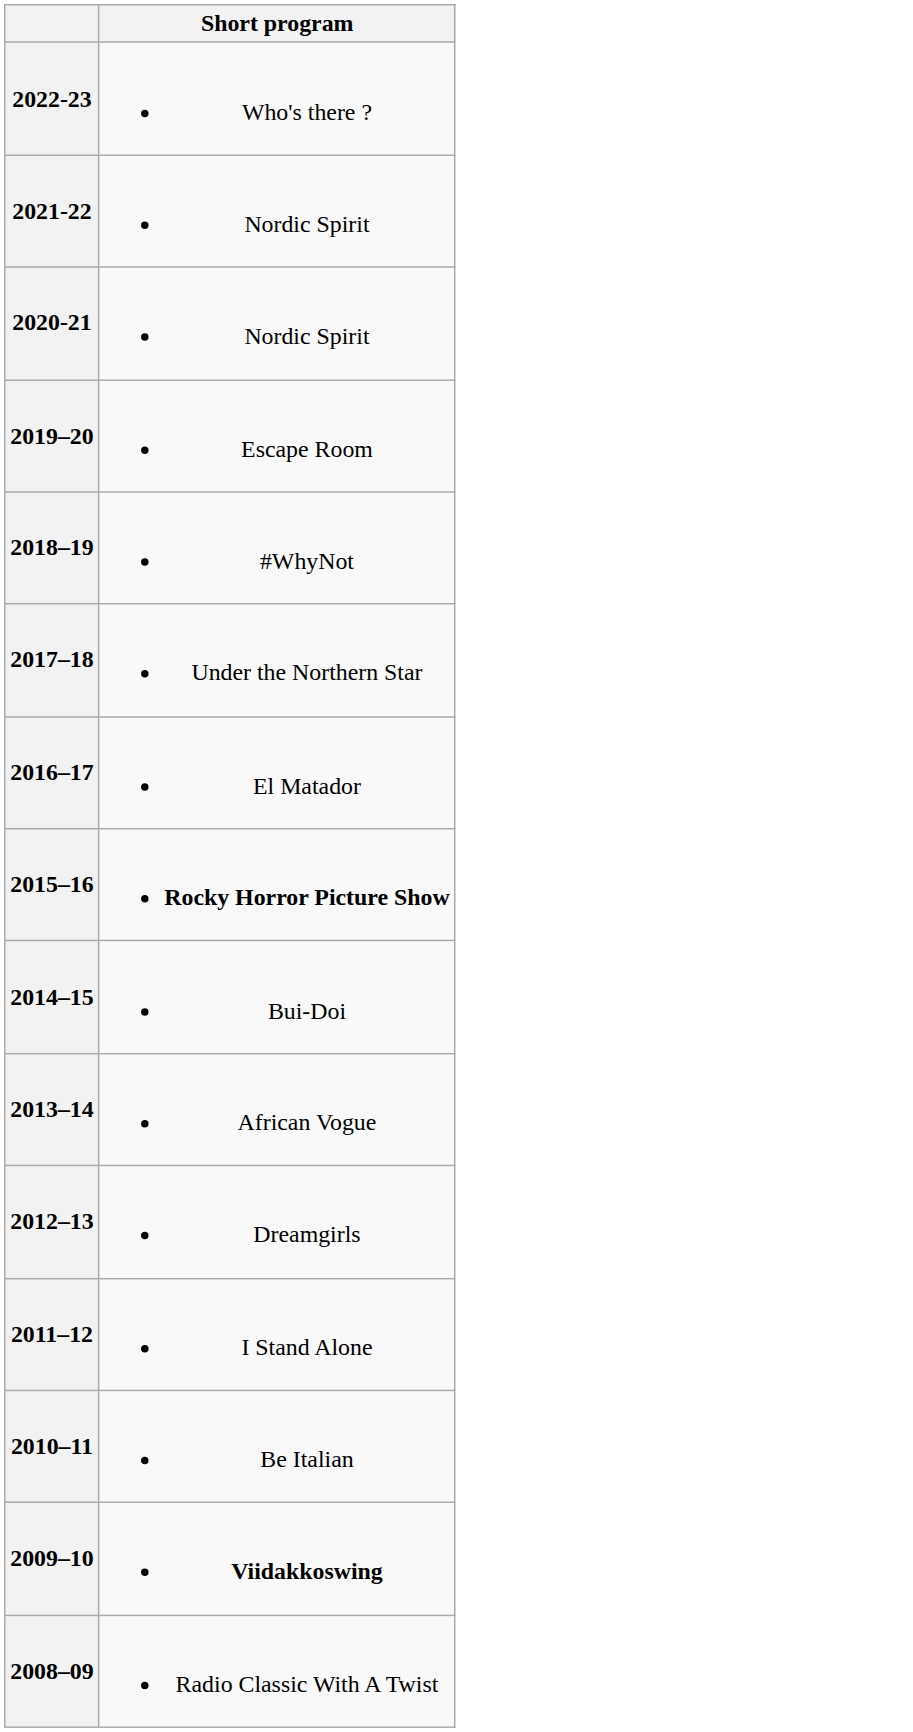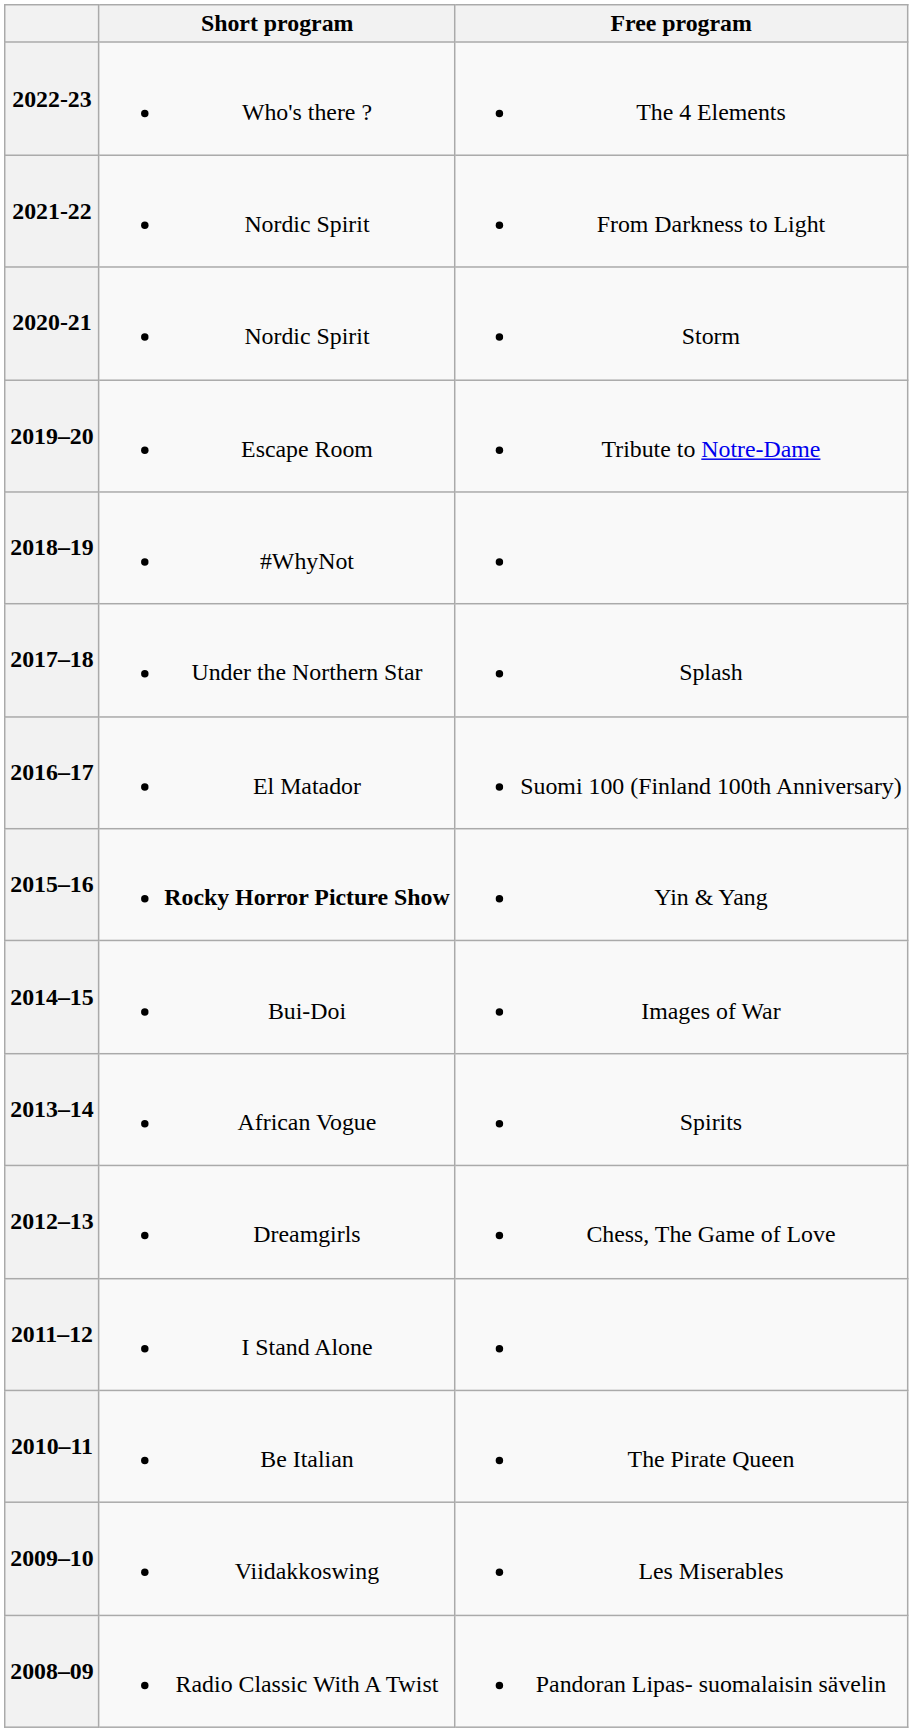 <table class=wikitable style=text-align:center>
 <tr>
 <th></th>
 <th>Short program</th>
+<th>Free program</th>
 </tr>
 <tr>
 <th>2022-23</th>
 <td><br><ul><li>Who's there ?</li></ul></td>
+<td><br><ul><li>The 4 Elements</li></ul></td>
 </tr>
 <tr>
 <th>2021-22</th>
 <td><br><ul><li>Nordic Spirit</li></ul></td>
+<td><br><ul><li>From Darkness to Light</li></ul></td>
 </tr>
 <tr>
 <th>2020-21</th>
 <td><br><ul><li>Nordic Spirit</li></ul></td>
+<td><br><ul><li>Storm</li></ul></td>
 </tr>
 <tr>
 <th>2019–20</th>
 <td><br><ul><li>Escape Room</li></ul></td>
+<td><br><ul><li>Tribute to <a href='#'>Notre-Dame</a></li></ul></td>
 </tr>
 <tr>
 <th>2018–19</th>
 <td><br><ul><li>#WhyNot<br></li></ul></td>
+<td><br><ul><li></li></ul></td>
 </tr>
 <tr>
 <th>2017–18</th>
 <td><br><ul><li>Under the Northern Star<br></li></ul></td>
+<td><br><ul><li>Splash<br></li></ul></td>
 </tr>
 <tr>
 <th>2016–17</th>
 <td><br><ul><li>El Matador<br></li></ul></td>
+<td><br><ul><li>Suomi 100 (Finland 100th Anniversary)<br></li></ul></td>
 </tr>
 <tr>
 <th>2015–16</th>
 <td><strong><br><ul><li>Rocky Horror Picture Show</li></ul></strong></td>
+<td><br><ul><li>Yin & Yang</li></ul></td>
 </tr>
 <tr>
 <th>2014–15</th>
 <td><br><ul><li>Bui-Doi</li></ul></td>
+<td><br><ul><li>Images of War</li></ul></td>
 </tr>
 <tr>
 <th>2013–14</th>
 <td><br><ul><li>African Vogue</li></ul></td>
+<td><br><ul><li>Spirits</li></ul></td>
 </tr>
 <tr>
 <th>2012–13</th>
 <td><br><ul><li>Dreamgirls</li></ul></td>
+<td><br><ul><li>Chess, The Game of Love</li></ul></td>
 </tr>
 <tr>
 <th>2011–12</th>
 <td><br><ul><li>I Stand Alone</li></ul></td>
+<td><br><ul><li></li></ul></td>
 </tr>
 <tr>
 <th>2010–11</th>
 <td><br><ul><li>Be Italian</li></ul></td>
+<td><br><ul><li>The Pirate Queen</li></ul></td>
 </tr>
 <tr>
 <th>2009–10</th>
-<td><strong><br><ul><li>Viidakkoswing</li></ul></strong></td>
+<td><br><ul><li>Viidakkoswing</li></ul></td>
+<td><br><ul><li>Les Miserables</li></ul></td>
 </tr>
 <tr>
 <th>2008–09</th>
 <td><br><ul><li>Radio Classic With A Twist</li></ul></td>
+<td><br><ul><li>Pandoran Lipas- suomalaisin sävelin</li></ul></td>
 </tr>
 </table>
